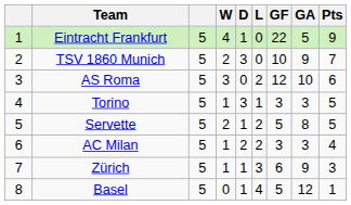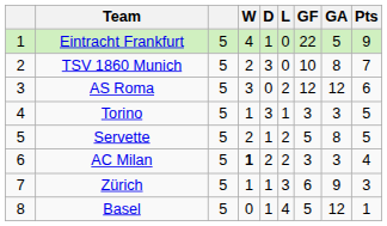 <table class="wikitable" style="text-align: center;">
 <tr>
 <th width="25"></th>
 <th width="175">Team</th>
 <th width="25"></th>
 <th>W</th>
 <th>D</th>
 <th>L</th>
 <th>GF</th>
 <th>GA</th>
 <th>Pts</th>
 </tr>
 <tr style="background: #D0F0C0">
 <td>1</td>
 <td><a href='#'>Eintracht Frankfurt</a></td>
 <td>5</td>
 <td>4</td>
 <td>1</td>
 <td>0</td>
 <td>22</td>
 <td>5</td>
 <td>9</td>
 </tr>
 <tr>
 <td>2</td>
 <td><a href='#'>TSV 1860 Munich</a></td>
 <td>5</td>
 <td>2</td>
 <td>3</td>
 <td>0</td>
 <td>10</td>
-<td>9</td>
+<td>8</td>
 <td>7</td>
 </tr>
 <tr>
 <td>3</td>
 <td><a href='#'>AS Roma</a></td>
 <td>5</td>
 <td>3</td>
 <td>0</td>
 <td>2</td>
 <td>12</td>
-<td>10</td>
+<td>12</td>
 <td>6</td>
 </tr>
 <tr>
 <td>4</td>
 <td><a href='#'>Torino</a></td>
 <td>5</td>
 <td>1</td>
 <td>3</td>
 <td>1</td>
 <td>3</td>
 <td>3</td>
 <td>5</td>
 </tr>
 <tr>
 <td>5</td>
 <td><a href='#'>Servette</a></td>
 <td>5</td>
 <td>2</td>
 <td>1</td>
 <td>2</td>
 <td>5</td>
 <td>8</td>
 <td>5</td>
 </tr>
 <tr>
 <td>6</td>
 <td><a href='#'>AC Milan</a></td>
 <td>5</td>
-<td>1</td>
+<td><strong>1</strong></td>
 <td>2</td>
 <td>2</td>
 <td>3</td>
 <td>3</td>
 <td>4</td>
 </tr>
 <tr>
 <td>7</td>
 <td><a href='#'>Zürich</a></td>
 <td>5</td>
 <td>1</td>
 <td>1</td>
 <td>3</td>
 <td>6</td>
 <td>9</td>
 <td>3</td>
 </tr>
 <tr>
 <td>8</td>
 <td><a href='#'>Basel</a></td>
 <td>5</td>
 <td>0</td>
 <td>1</td>
 <td>4</td>
 <td>5</td>
 <td>12</td>
 <td>1</td>
 </tr>
 </table>
